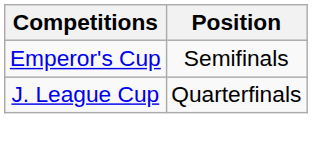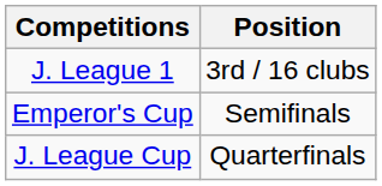 <table class="wikitable" style="text-align:center;">
 <tr>
 <th>Competitions</th>
 <th>Position</th>
+</tr>
+<tr>
+<td><a href='#'>J. League 1</a></td>
+<td>3rd / 16 clubs</td>
 </tr>
 <tr>
 <td><a href='#'>Emperor's Cup</a></td>
 <td>Semifinals</td>
 </tr>
 <tr>
 <td><a href='#'>J. League Cup</a></td>
 <td>Quarterfinals</td>
 </tr>
 </table>
